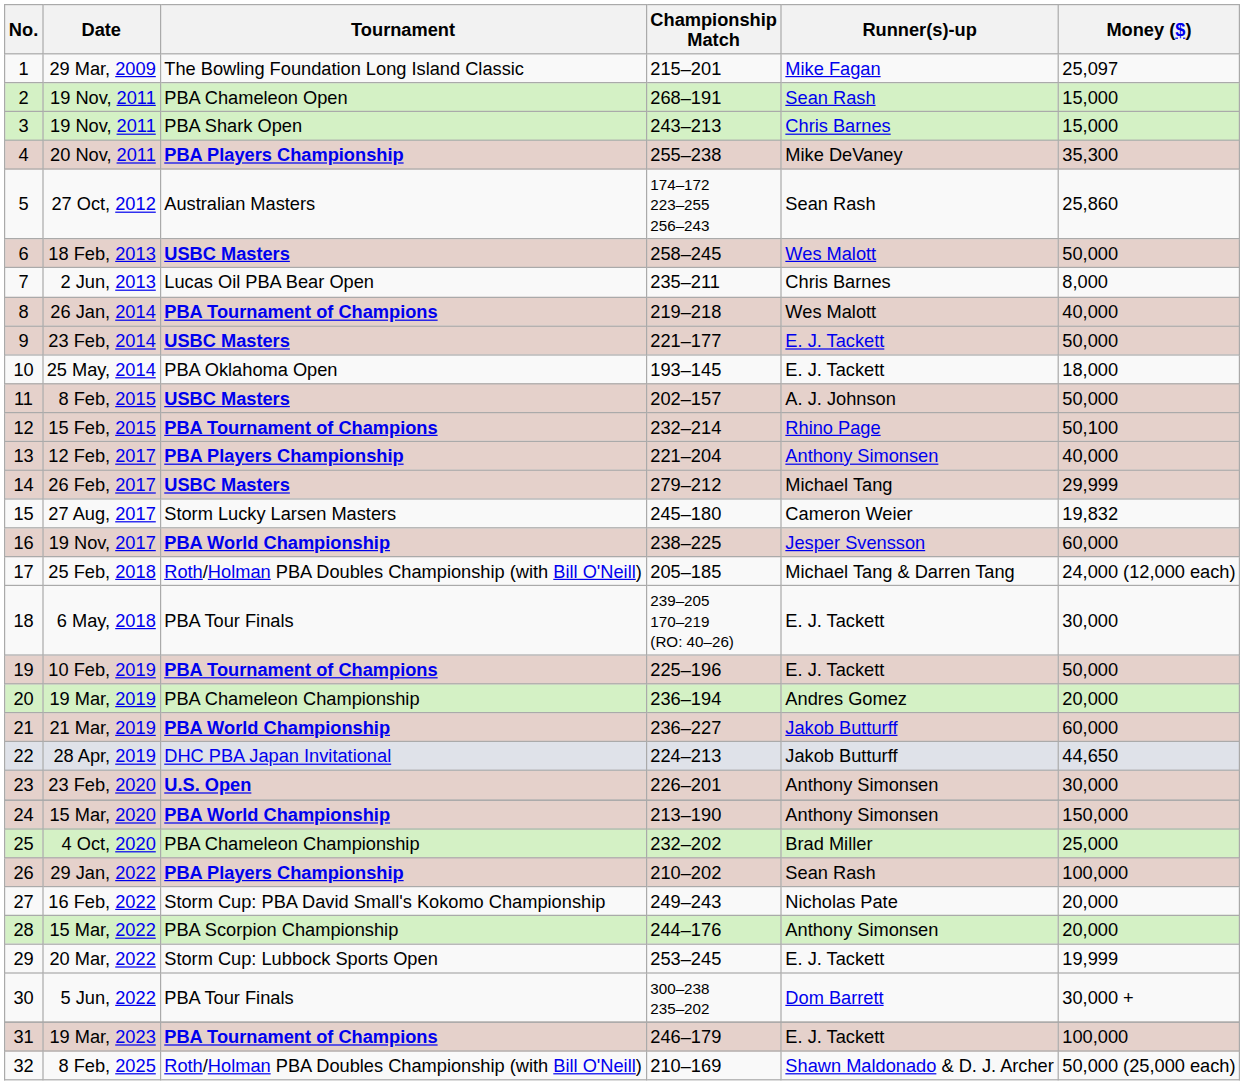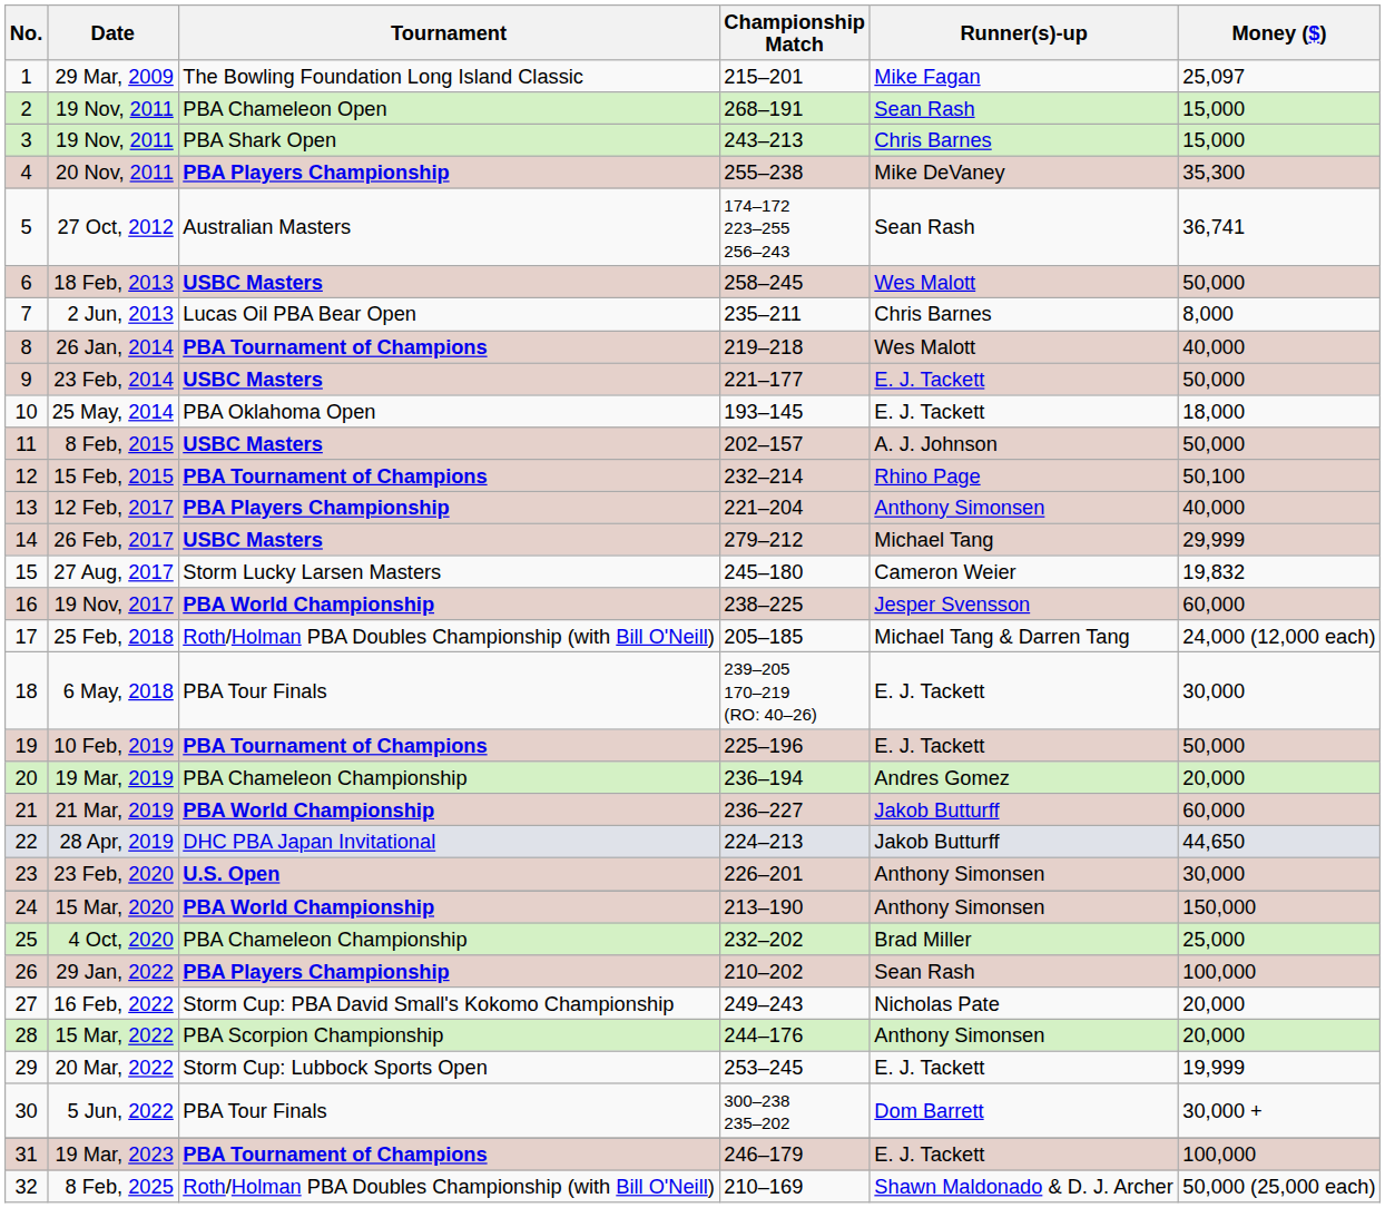 <table class="wikitable" style="font-size:95%;">
 <tr>
 <th>No.</th>
 <th>Date</th>
 <th>Tournament</th>
 <th>Championship<br>Match</th>
 <th>Runner(s)-up</th>
 <th>Money (<a href='#'>$</a>)</th>
 </tr>
 <tr>
 <td align=center>1</td>
 <td align=right>29 Mar, <a href='#'>2009</a></td>
 <td>The Bowling Foundation Long Island Classic</td>
 <td>215–201</td>
 <td> <a href='#'>Mike Fagan</a></td>
 <td>25,097</td>
 </tr>
 <tr style="background:#d4f1c5;">
 <td align=center>2</td>
 <td align=right>19 Nov, <a href='#'>2011</a></td>
 <td>PBA Chameleon Open</td>
 <td>268–191</td>
 <td> <a href='#'>Sean Rash</a></td>
 <td>15,000</td>
 </tr>
 <tr style="background:#d4f1c5;">
 <td align=center>3</td>
 <td align=right>19 Nov, <a href='#'>2011</a></td>
 <td>PBA Shark Open</td>
 <td>243–213</td>
 <td> <a href='#'>Chris Barnes</a></td>
 <td>15,000</td>
 </tr>
 <tr style="background:#e5d1cb;">
 <td align=center>4</td>
 <td align=right>20 Nov, <a href='#'>2011</a></td>
 <td><strong><a href='#'>PBA Players Championship</a></strong></td>
 <td>255–238</td>
 <td> Mike DeVaney</td>
 <td>35,300</td>
 </tr>
 <tr>
 <td align=center>5</td>
 <td align=right>27 Oct, <a href='#'>2012</a></td>
 <td>Australian Masters</td>
 <td><small>174–172<br>223–255<br>256–243</small></td>
 <td> Sean Rash</td>
-<td>25,860</td>
+<td>36,741</td>
 </tr>
 <tr style="background:#e5d1cb;">
 <td align=center>6</td>
 <td align=right>18 Feb, <a href='#'>2013</a></td>
 <td><strong><a href='#'>USBC Masters</a></strong></td>
 <td>258–245</td>
 <td> <a href='#'>Wes Malott</a></td>
 <td>50,000</td>
 </tr>
 <tr>
 <td align=center>7</td>
 <td align=right>2 Jun, <a href='#'>2013</a></td>
 <td>Lucas Oil PBA Bear Open</td>
 <td>235–211</td>
 <td> Chris Barnes</td>
 <td>8,000</td>
 </tr>
 <tr style="background:#e5d1cb;">
 <td align=center>8</td>
 <td align=right>26 Jan, <a href='#'>2014</a></td>
 <td><strong><a href='#'>PBA Tournament of Champions</a></strong></td>
 <td>219–218</td>
 <td> Wes Malott</td>
 <td>40,000</td>
 </tr>
 <tr style="background:#e5d1cb;">
 <td align=center>9</td>
 <td align=right>23 Feb, <a href='#'>2014</a></td>
 <td><strong><a href='#'>USBC Masters</a></strong></td>
 <td>221–177</td>
 <td> <a href='#'>E. J. Tackett</a></td>
 <td>50,000</td>
 </tr>
 <tr>
 <td align=center>10</td>
 <td align=right>25 May, <a href='#'>2014</a></td>
 <td>PBA Oklahoma Open</td>
 <td>193–145</td>
 <td> E. J. Tackett</td>
 <td>18,000</td>
 </tr>
 <tr style="background:#e5d1cb;">
 <td align=center>11</td>
 <td align=right>8 Feb, <a href='#'>2015</a></td>
 <td><strong><a href='#'>USBC Masters</a></strong></td>
 <td>202–157</td>
 <td> A. J. Johnson</td>
 <td>50,000</td>
 </tr>
 <tr style="background:#e5d1cb;">
 <td align=center>12</td>
 <td align=right>15 Feb, <a href='#'>2015</a></td>
 <td><strong><a href='#'>PBA Tournament of Champions</a></strong></td>
 <td>232–214</td>
 <td> <a href='#'>Rhino Page</a></td>
 <td>50,100</td>
 </tr>
 <tr style="background:#e5d1cb;">
 <td align=center>13</td>
 <td align=right>12 Feb, <a href='#'>2017</a></td>
 <td><strong><a href='#'>PBA Players Championship</a></strong></td>
 <td>221–204</td>
 <td> <a href='#'>Anthony Simonsen</a></td>
 <td>40,000</td>
 </tr>
 <tr style="background:#e5d1cb;">
 <td align=center>14</td>
 <td align=right>26 Feb, <a href='#'>2017</a></td>
 <td><strong><a href='#'>USBC Masters</a></strong></td>
 <td>279–212</td>
 <td> Michael Tang</td>
 <td>29,999</td>
 </tr>
 <tr>
 <td align=center>15</td>
 <td align=right>27 Aug, <a href='#'>2017</a></td>
 <td>Storm Lucky Larsen Masters</td>
 <td>245–180</td>
 <td> Cameron Weier</td>
 <td>19,832</td>
 </tr>
 <tr style="background:#e5d1cb;">
 <td align=center>16</td>
 <td align=right>19 Nov, <a href='#'>2017</a></td>
 <td><strong><a href='#'>PBA World Championship</a></strong></td>
 <td>238–225</td>
 <td> <a href='#'>Jesper Svensson</a></td>
 <td>60,000</td>
 </tr>
 <tr>
 <td align=center>17</td>
 <td align=right>25 Feb, <a href='#'>2018</a></td>
 <td><a href='#'>Roth</a>/<a href='#'>Holman</a> PBA Doubles Championship (with <a href='#'>Bill O'Neill</a>)</td>
 <td>205–185</td>
 <td> Michael Tang &  Darren Tang</td>
 <td>24,000 (12,000 each)</td>
 </tr>
 <tr>
 <td align=center>18</td>
 <td align=right>6 May, <a href='#'>2018</a></td>
 <td>PBA Tour Finals</td>
 <td><small>239–205<br>170–219<br>(RO: 40–26)</small></td>
 <td> E. J. Tackett</td>
 <td>30,000</td>
 </tr>
 <tr style="background:#e5d1cb;">
 <td align=center>19</td>
 <td align=right>10 Feb, <a href='#'>2019</a></td>
 <td><strong><a href='#'>PBA Tournament of Champions</a></strong></td>
 <td>225–196</td>
 <td> E. J. Tackett</td>
 <td>50,000</td>
 </tr>
 <tr style="background:#d4f1c5;">
 <td align=center>20</td>
 <td align=right>19 Mar, <a href='#'>2019</a></td>
 <td>PBA Chameleon Championship</td>
 <td>236–194</td>
 <td> Andres Gomez</td>
 <td>20,000</td>
 </tr>
 <tr style="background:#e5d1cb;">
 <td align=center>21</td>
 <td align=right>21 Mar, <a href='#'>2019</a></td>
 <td><strong><a href='#'>PBA World Championship</a></strong></td>
 <td>236–227</td>
 <td> <a href='#'>Jakob Butturff</a></td>
 <td>60,000</td>
 </tr>
 <tr style="background:#dfe2e9;">
 <td align=center>22</td>
 <td align=right>28 Apr, <a href='#'>2019</a></td>
 <td><a href='#'>DHC PBA Japan Invitational</a></td>
 <td>224–213</td>
 <td> Jakob Butturff</td>
 <td>44,650</td>
 </tr>
 <tr style="background:#e5d1cb;">
 <td align=center>23</td>
 <td align=right>23 Feb, <a href='#'>2020</a></td>
 <td><strong><a href='#'>U.S. Open</a></strong></td>
 <td>226–201</td>
 <td> Anthony Simonsen</td>
 <td>30,000</td>
 </tr>
 <tr style="background:#dfe2e9;">
 </tr>
 <tr style="background:#e5d1cb;">
 <td align=center>24</td>
 <td align=right>15 Mar, <a href='#'>2020</a></td>
 <td><strong><a href='#'>PBA World Championship</a></strong></td>
 <td>213–190</td>
 <td> Anthony Simonsen</td>
 <td>150,000</td>
 </tr>
 <tr style="background:#d4f1c5;">
 <td align=center>25</td>
 <td align=right>4 Oct, <a href='#'>2020</a></td>
 <td>PBA Chameleon Championship</td>
 <td>232–202</td>
 <td> Brad Miller</td>
 <td>25,000</td>
 </tr>
 <tr style="background:#e5d1cb;">
 <td align=center>26</td>
 <td align=right>29 Jan, <a href='#'>2022</a></td>
 <td><strong><a href='#'>PBA Players Championship</a></strong></td>
 <td>210–202</td>
 <td> Sean Rash</td>
 <td>100,000</td>
 </tr>
 <tr>
 <td align=center>27</td>
 <td align=right>16 Feb, <a href='#'>2022</a></td>
 <td>Storm Cup: PBA David Small's Kokomo Championship</td>
 <td>249–243</td>
 <td> Nicholas Pate</td>
 <td>20,000</td>
 </tr>
 <tr style="background:#d4f1c5;">
 <td align=center>28</td>
 <td align=right>15 Mar, <a href='#'>2022</a></td>
 <td>PBA Scorpion Championship</td>
 <td>244–176</td>
 <td> Anthony Simonsen</td>
 <td>20,000</td>
 </tr>
 <tr>
 <td align=center>29</td>
 <td align=right>20 Mar, <a href='#'>2022</a></td>
 <td>Storm Cup: Lubbock Sports Open</td>
 <td>253–245</td>
 <td> E. J. Tackett</td>
 <td>19,999</td>
 </tr>
 <tr>
 <td align=center>30</td>
 <td align=right>5 Jun, <a href='#'>2022</a></td>
 <td>PBA Tour Finals</td>
 <td><small>300–238<br>235–202</small></td>
 <td> <a href='#'>Dom Barrett</a></td>
 <td>30,000 +</td>
 </tr>
 <tr>
 </tr>
 <tr style="background:#e5d1cb;">
 <td align=center>31</td>
 <td align=right>19 Mar, <a href='#'>2023</a></td>
 <td><strong><a href='#'>PBA Tournament of Champions</a></strong></td>
 <td>246–179</td>
 <td> E. J. Tackett</td>
 <td>100,000</td>
 </tr>
 <tr>
 <td align=center>32</td>
 <td align=right>8 Feb, <a href='#'>2025</a></td>
 <td><a href='#'>Roth</a>/<a href='#'>Holman</a> PBA Doubles Championship (with <a href='#'>Bill O'Neill</a>)</td>
 <td>210–169</td>
 <td> <a href='#'>Shawn Maldonado</a> &  D. J. Archer</td>
 <td>50,000 (25,000 each)</td>
 </tr>
 </table>
